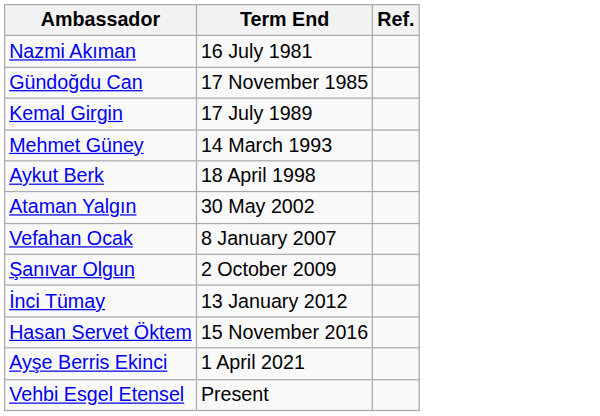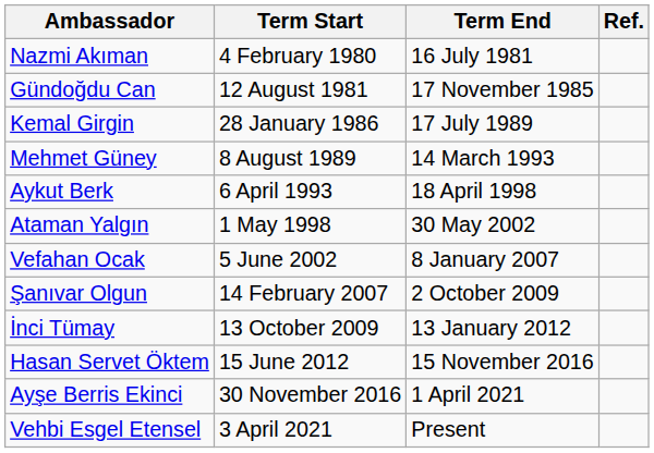 <table class="wikitable">
 <tr>
 <th>Ambassador</th>
+<th>Term Start</th>
 <th>Term End</th>
 <th>Ref.</th>
 </tr>
 <tr>
 <td><a href='#'>Nazmi Akıman</a></td>
+<td>4 February 1980</td>
 <td>16 July 1981</td>
 <td></td>
 </tr>
 <tr>
 <td><a href='#'>Gündoğdu Can</a></td>
+<td>12 August 1981</td>
 <td>17 November 1985</td>
 <td></td>
 </tr>
 <tr>
 <td><a href='#'>Kemal Girgin</a></td>
+<td>28 January 1986</td>
 <td>17 July 1989</td>
 <td></td>
 </tr>
 <tr>
 <td><a href='#'>Mehmet Güney</a></td>
+<td>8 August 1989</td>
 <td>14 March 1993</td>
 <td></td>
 </tr>
 <tr>
 <td><a href='#'>Aykut Berk</a></td>
+<td>6 April 1993</td>
 <td>18 April 1998</td>
 <td></td>
 </tr>
 <tr>
 <td><a href='#'>Ataman Yalgın</a></td>
+<td>1 May 1998</td>
 <td>30 May 2002</td>
 <td></td>
 </tr>
 <tr>
 <td><a href='#'>Vefahan Ocak</a></td>
+<td>5 June 2002</td>
 <td>8 January 2007</td>
 <td></td>
 </tr>
 <tr>
 <td><a href='#'>Şanıvar Olgun</a></td>
+<td>14 February 2007</td>
 <td>2 October 2009</td>
 <td></td>
 </tr>
 <tr>
 <td><a href='#'>İnci Tümay</a></td>
+<td>13 October 2009</td>
 <td>13 January 2012</td>
 <td></td>
 </tr>
 <tr>
 <td><a href='#'>Hasan Servet Öktem</a></td>
+<td>15 June 2012</td>
 <td>15 November 2016</td>
 <td></td>
 </tr>
 <tr>
 <td><a href='#'>Ayşe Berris Ekinci</a></td>
+<td>30 November 2016</td>
 <td>1 April 2021</td>
 <td></td>
 </tr>
 <tr>
 <td><a href='#'>Vehbi Esgel Etensel</a></td>
+<td>3 April 2021</td>
 <td>Present</td>
 <td></td>
 </tr>
 </table>
